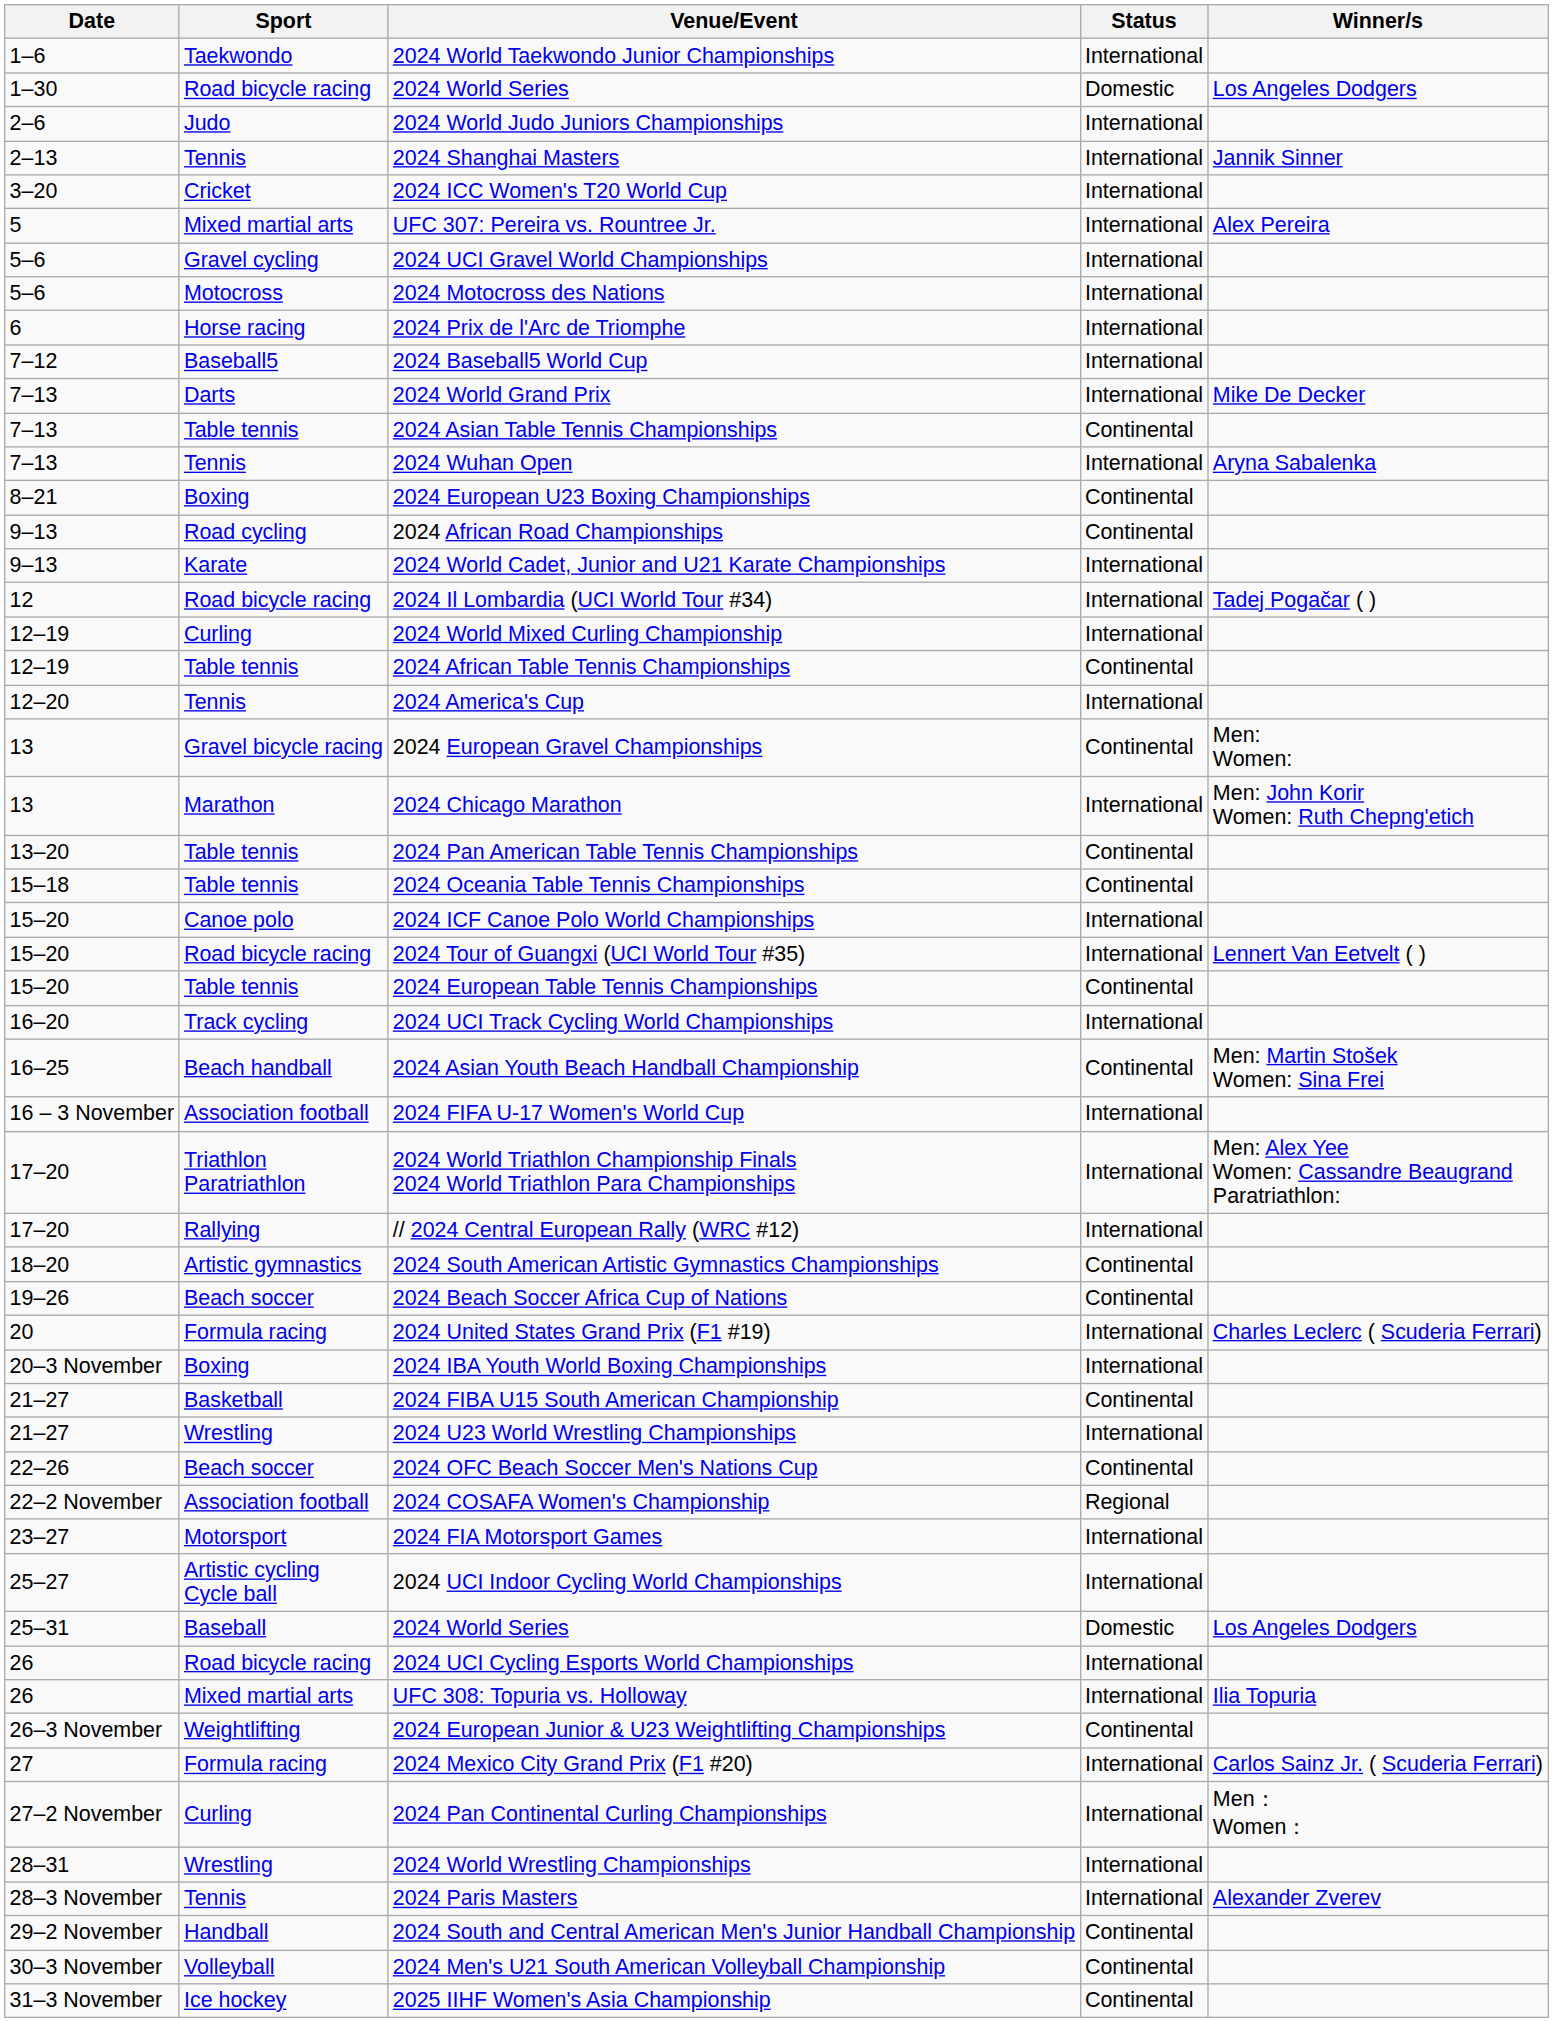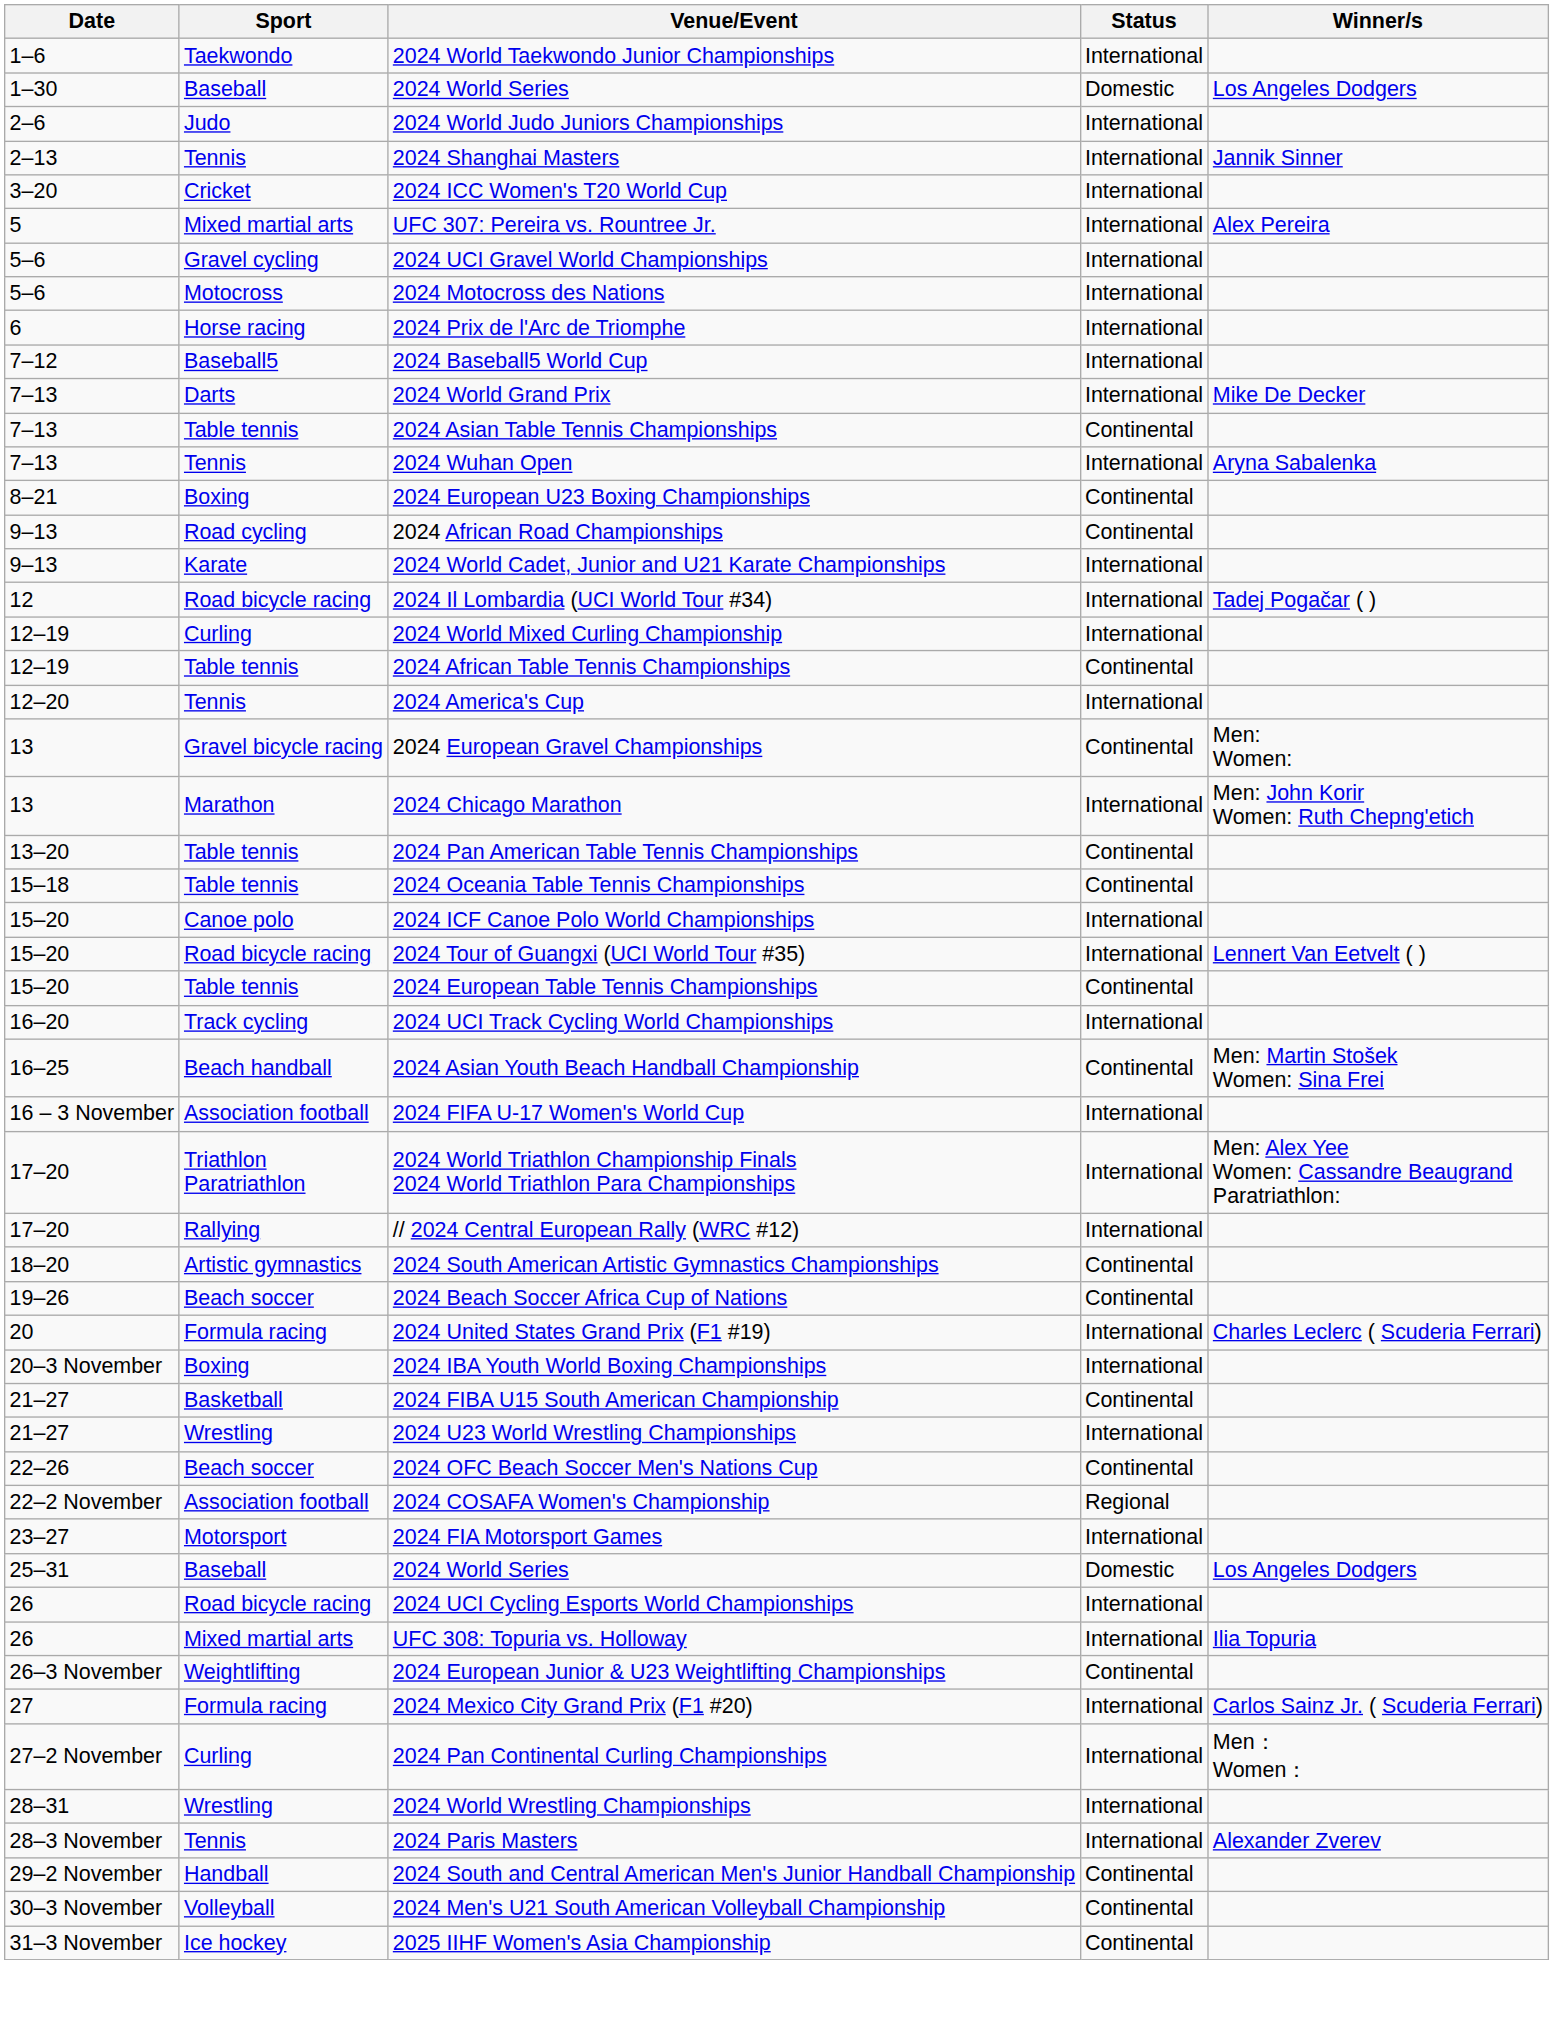 <table class="wikitable source">
 <tr>
 <th>Date</th>
 <th>Sport</th>
 <th>Venue/Event</th>
 <th>Status</th>
 <th>Winner/s</th>
 </tr>
 <tr>
 <td>1–6</td>
 <td><a href='#'>Taekwondo</a></td>
 <td> <a href='#'>2024 World Taekwondo Junior Championships</a></td>
 <td>International</td>
 <td></td>
 </tr>
 <tr>
 <td>1–30</td>
-<td><a href='#'>Road bicycle racing</a></td>
+<td><a href='#'>Baseball</a></td>
 <td> <a href='#'>2024 World Series</a></td>
 <td>Domestic</td>
 <td> <a href='#'>Los Angeles Dodgers</a></td>
 </tr>
 <tr>
 <td>2–6</td>
 <td><a href='#'>Judo</a></td>
 <td> <a href='#'>2024 World Judo Juniors Championships</a></td>
 <td>International</td>
 <td></td>
 </tr>
 <tr>
 <td>2–13</td>
 <td><a href='#'>Tennis</a></td>
 <td> <a href='#'>2024 Shanghai Masters</a></td>
 <td>International</td>
 <td> <a href='#'>Jannik Sinner</a></td>
 </tr>
 <tr>
 <td>3–20</td>
 <td><a href='#'>Cricket</a></td>
 <td> <a href='#'>2024 ICC Women's T20 World Cup</a></td>
 <td>International</td>
 <td></td>
 </tr>
 <tr>
 <td>5</td>
 <td><a href='#'>Mixed martial arts</a></td>
 <td> <a href='#'>UFC 307: Pereira vs. Rountree Jr.</a></td>
 <td>International</td>
 <td> <a href='#'>Alex Pereira</a></td>
 </tr>
 <tr>
 <td>5–6</td>
 <td><a href='#'>Gravel cycling</a></td>
 <td> <a href='#'>2024 UCI Gravel World Championships</a></td>
 <td>International</td>
 <td></td>
 </tr>
 <tr>
 <td>5–6</td>
 <td><a href='#'>Motocross</a></td>
 <td> <a href='#'>2024 Motocross des Nations</a></td>
 <td>International</td>
 <td></td>
 </tr>
 <tr>
 <td>6</td>
 <td><a href='#'>Horse racing</a></td>
 <td> <a href='#'>2024 Prix de l'Arc de Triomphe</a></td>
 <td>International</td>
 <td></td>
 </tr>
 <tr>
 <td>7–12</td>
 <td><a href='#'>Baseball5</a></td>
 <td> <a href='#'>2024 Baseball5 World Cup</a></td>
 <td>International</td>
 <td></td>
 </tr>
 <tr>
 <td>7–13</td>
 <td><a href='#'>Darts</a></td>
 <td> <a href='#'>2024 World Grand Prix</a></td>
 <td>International</td>
 <td> <a href='#'>Mike De Decker</a></td>
 </tr>
 <tr>
 <td>7–13</td>
 <td><a href='#'>Table tennis</a></td>
 <td> <a href='#'>2024 Asian Table Tennis Championships</a></td>
 <td>Continental</td>
 <td></td>
 </tr>
 <tr>
 <td>7–13</td>
 <td><a href='#'>Tennis</a></td>
 <td> <a href='#'>2024 Wuhan Open</a></td>
 <td>International</td>
 <td> <a href='#'>Aryna Sabalenka</a></td>
 </tr>
 <tr>
 <td>8–21</td>
 <td><a href='#'>Boxing</a></td>
 <td> <a href='#'>2024 European U23 Boxing Championships</a></td>
 <td>Continental</td>
 <td></td>
 </tr>
 <tr>
 <td>9–13</td>
 <td><a href='#'>Road cycling</a></td>
 <td> 2024 <a href='#'>African Road Championships</a></td>
 <td>Continental</td>
 <td></td>
 </tr>
 <tr>
 <td>9–13</td>
 <td><a href='#'>Karate</a></td>
 <td> <a href='#'>2024 World Cadet, Junior and U21 Karate Championships</a></td>
 <td>International</td>
 <td></td>
 </tr>
 <tr>
 <td>12</td>
 <td><a href='#'>Road bicycle racing</a></td>
 <td> <a href='#'>2024 Il Lombardia</a> (<a href='#'>UCI World Tour</a> #34)</td>
 <td>International</td>
 <td> <a href='#'>Tadej Pogačar</a> ( )</td>
 </tr>
 <tr>
 <td>12–19</td>
 <td><a href='#'>Curling</a></td>
 <td> <a href='#'>2024 World Mixed Curling Championship</a></td>
 <td>International</td>
 <td></td>
 </tr>
 <tr>
 <td>12–19</td>
 <td><a href='#'>Table tennis</a></td>
 <td> <a href='#'>2024 African Table Tennis Championships</a></td>
 <td>Continental</td>
 <td></td>
 </tr>
 <tr>
 <td>12–20</td>
 <td><a href='#'>Tennis</a></td>
 <td> <a href='#'>2024 America's Cup</a></td>
 <td>International</td>
 <td></td>
 </tr>
 <tr>
 <td>13</td>
 <td><a href='#'>Gravel bicycle racing</a></td>
 <td> 2024 <a href='#'>European Gravel Championships</a></td>
 <td>Continental</td>
 <td>Men: <br>Women: </td>
 </tr>
 <tr>
 <td>13</td>
 <td><a href='#'>Marathon</a></td>
 <td> <a href='#'>2024 Chicago Marathon</a></td>
 <td>International</td>
 <td>Men:  <a href='#'>John Korir</a><br>Women:  <a href='#'>Ruth Chepng'etich</a></td>
 </tr>
 <tr>
 <td>13–20</td>
 <td><a href='#'>Table tennis</a></td>
 <td> <a href='#'>2024 Pan American Table Tennis Championships</a></td>
 <td>Continental</td>
 <td></td>
 </tr>
 <tr>
 <td>15–18</td>
 <td><a href='#'>Table tennis</a></td>
 <td> <a href='#'>2024 Oceania Table Tennis Championships</a></td>
 <td>Continental</td>
 <td></td>
 </tr>
 <tr>
 <td>15–20</td>
 <td><a href='#'>Canoe polo</a></td>
 <td> <a href='#'>2024 ICF Canoe Polo World Championships</a></td>
 <td>International</td>
 <td></td>
 </tr>
 <tr>
 <td>15–20</td>
 <td><a href='#'>Road bicycle racing</a></td>
 <td> <a href='#'>2024 Tour of Guangxi</a> (<a href='#'>UCI World Tour</a> #35)</td>
 <td>International</td>
 <td> <a href='#'>Lennert Van Eetvelt</a> ( )</td>
 </tr>
 <tr>
 <td>15–20</td>
 <td><a href='#'>Table tennis</a></td>
 <td> <a href='#'>2024 European Table Tennis Championships</a></td>
 <td>Continental</td>
 <td></td>
 </tr>
 <tr>
 <td>16–20</td>
 <td><a href='#'>Track cycling</a></td>
 <td> <a href='#'>2024 UCI Track Cycling World Championships</a></td>
 <td>International</td>
 <td></td>
 </tr>
 <tr>
 <td>16–25</td>
 <td><a href='#'>Beach handball</a></td>
 <td> <a href='#'>2024 Asian Youth Beach Handball Championship</a></td>
 <td>Continental</td>
 <td>Men:  <a href='#'>Martin Stošek</a><br>Women:  <a href='#'>Sina Frei</a></td>
 </tr>
 <tr>
 <td>16 – 3 November</td>
 <td><a href='#'>Association football</a></td>
 <td> <a href='#'>2024 FIFA U-17 Women's World Cup</a></td>
 <td>International</td>
 <td></td>
 </tr>
 <tr>
 <td>17–20</td>
 <td><a href='#'>Triathlon</a><br><a href='#'>Paratriathlon</a></td>
 <td> <a href='#'>2024 World Triathlon Championship Finals</a><br> <a href='#'>2024 World Triathlon Para Championships</a></td>
 <td>International</td>
 <td>Men:  <a href='#'>Alex Yee</a><br>Women:  <a href='#'>Cassandre Beaugrand</a><br>Paratriathlon: </td>
 </tr>
 <tr>
 <td>17–20</td>
 <td><a href='#'>Rallying</a></td>
 <td>// <a href='#'>2024 Central European Rally</a> (<a href='#'>WRC</a> #12)</td>
 <td>International</td>
 <td></td>
 </tr>
 <tr>
 <td>18–20</td>
 <td><a href='#'>Artistic gymnastics</a></td>
 <td> <a href='#'>2024 South American Artistic Gymnastics Championships</a></td>
 <td>Continental</td>
 <td></td>
 </tr>
 <tr>
 <td>19–26</td>
 <td><a href='#'>Beach soccer</a></td>
 <td> <a href='#'>2024 Beach Soccer Africa Cup of Nations</a></td>
 <td>Continental</td>
 <td></td>
 </tr>
 <tr>
 <td>20</td>
 <td><a href='#'>Formula racing</a></td>
 <td> <a href='#'>2024 United States Grand Prix</a> (<a href='#'>F1</a> #19)</td>
 <td>International</td>
 <td> <a href='#'>Charles Leclerc</a> ( <a href='#'>Scuderia Ferrari</a>)</td>
 </tr>
 <tr>
 <td>20–3 November</td>
 <td><a href='#'>Boxing</a></td>
 <td> <a href='#'>2024 IBA Youth World Boxing Championships</a></td>
 <td>International</td>
 <td></td>
 </tr>
 <tr>
 <td>21–27</td>
 <td><a href='#'>Basketball</a></td>
 <td> <a href='#'>2024 FIBA U15 South American Championship</a></td>
 <td>Continental</td>
 <td></td>
 </tr>
 <tr>
 <td>21–27</td>
 <td><a href='#'>Wrestling</a></td>
 <td> <a href='#'>2024 U23 World Wrestling Championships</a></td>
 <td>International</td>
 <td></td>
 </tr>
 <tr>
 <td>22–26</td>
 <td><a href='#'>Beach soccer</a></td>
 <td> <a href='#'>2024 OFC Beach Soccer Men's Nations Cup</a></td>
 <td>Continental</td>
 <td></td>
 </tr>
 <tr>
 <td>22–2 November</td>
 <td><a href='#'>Association football</a></td>
 <td> <a href='#'>2024 COSAFA Women's Championship</a></td>
 <td>Regional</td>
 <td></td>
 </tr>
 <tr>
 <td>23–27</td>
 <td><a href='#'>Motorsport</a></td>
 <td> <a href='#'>2024 FIA Motorsport Games</a></td>
 <td>International</td>
 <td></td>
 </tr>
 <tr>
-<td>25–27</td>
-<td><a href='#'>Artistic cycling</a><br><a href='#'>Cycle ball</a></td>
-<td> 2024 <a href='#'>UCI Indoor Cycling World Championships</a></td>
-<td>International</td>
-<td></td>
-</tr>
-<tr>
 <td>25–31</td>
 <td><a href='#'>Baseball</a></td>
 <td> <a href='#'>2024 World Series</a></td>
 <td>Domestic</td>
 <td> <a href='#'>Los Angeles Dodgers</a></td>
 </tr>
 <tr>
 <td>26</td>
 <td><a href='#'>Road bicycle racing</a></td>
 <td> <a href='#'>2024 UCI Cycling Esports World Championships</a></td>
 <td>International</td>
 <td></td>
 </tr>
 <tr>
 <td>26</td>
 <td><a href='#'>Mixed martial arts</a></td>
 <td> <a href='#'>UFC 308: Topuria vs. Holloway</a></td>
 <td>International</td>
 <td> <a href='#'>Ilia Topuria</a></td>
 </tr>
 <tr>
 <td>26–3 November</td>
 <td><a href='#'>Weightlifting</a></td>
 <td> <a href='#'>2024 European Junior & U23 Weightlifting Championships</a></td>
 <td>Continental</td>
 <td></td>
 </tr>
 <tr>
 <td>27</td>
 <td><a href='#'>Formula racing</a></td>
 <td> <a href='#'>2024 Mexico City Grand Prix</a> (<a href='#'>F1</a> #20)</td>
 <td>International</td>
 <td> <a href='#'>Carlos Sainz Jr.</a> ( <a href='#'>Scuderia Ferrari</a>)</td>
 </tr>
 <tr>
 <td>27–2 November</td>
 <td><a href='#'>Curling</a></td>
 <td> <a href='#'>2024 Pan Continental Curling Championships</a></td>
 <td>International</td>
 <td>Men： <br> Women： </td>
 </tr>
 <tr>
 <td>28–31</td>
 <td><a href='#'>Wrestling</a></td>
 <td> <a href='#'>2024 World Wrestling Championships</a></td>
 <td>International</td>
 <td></td>
 </tr>
 <tr>
 <td>28–3 November</td>
 <td><a href='#'>Tennis</a></td>
 <td> <a href='#'>2024 Paris Masters</a></td>
 <td>International</td>
 <td> <a href='#'>Alexander Zverev</a></td>
 </tr>
 <tr>
 <td>29–2 November</td>
 <td><a href='#'>Handball</a></td>
 <td> <a href='#'>2024 South and Central American Men's Junior Handball Championship</a></td>
 <td>Continental</td>
 <td></td>
 </tr>
 <tr>
 <td>30–3 November</td>
 <td><a href='#'>Volleyball</a></td>
 <td> <a href='#'>2024 Men's U21 South American Volleyball Championship</a></td>
 <td>Continental</td>
 <td></td>
 </tr>
 <tr>
 <td>31–3 November</td>
 <td><a href='#'>Ice hockey</a></td>
 <td> <a href='#'>2025 IIHF Women's Asia Championship</a></td>
 <td>Continental</td>
 <td></td>
 </tr>
 </table>
